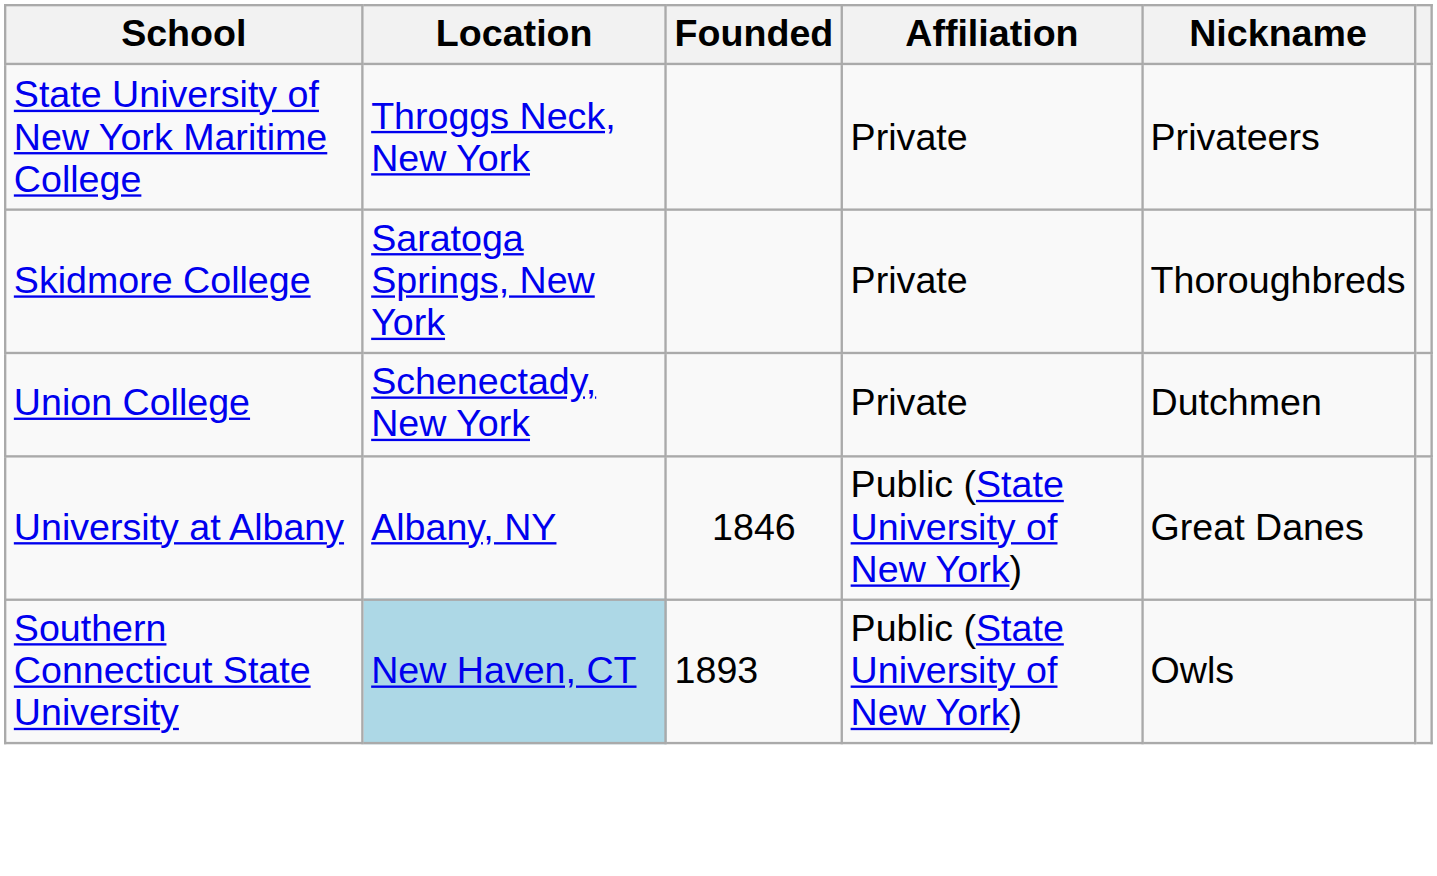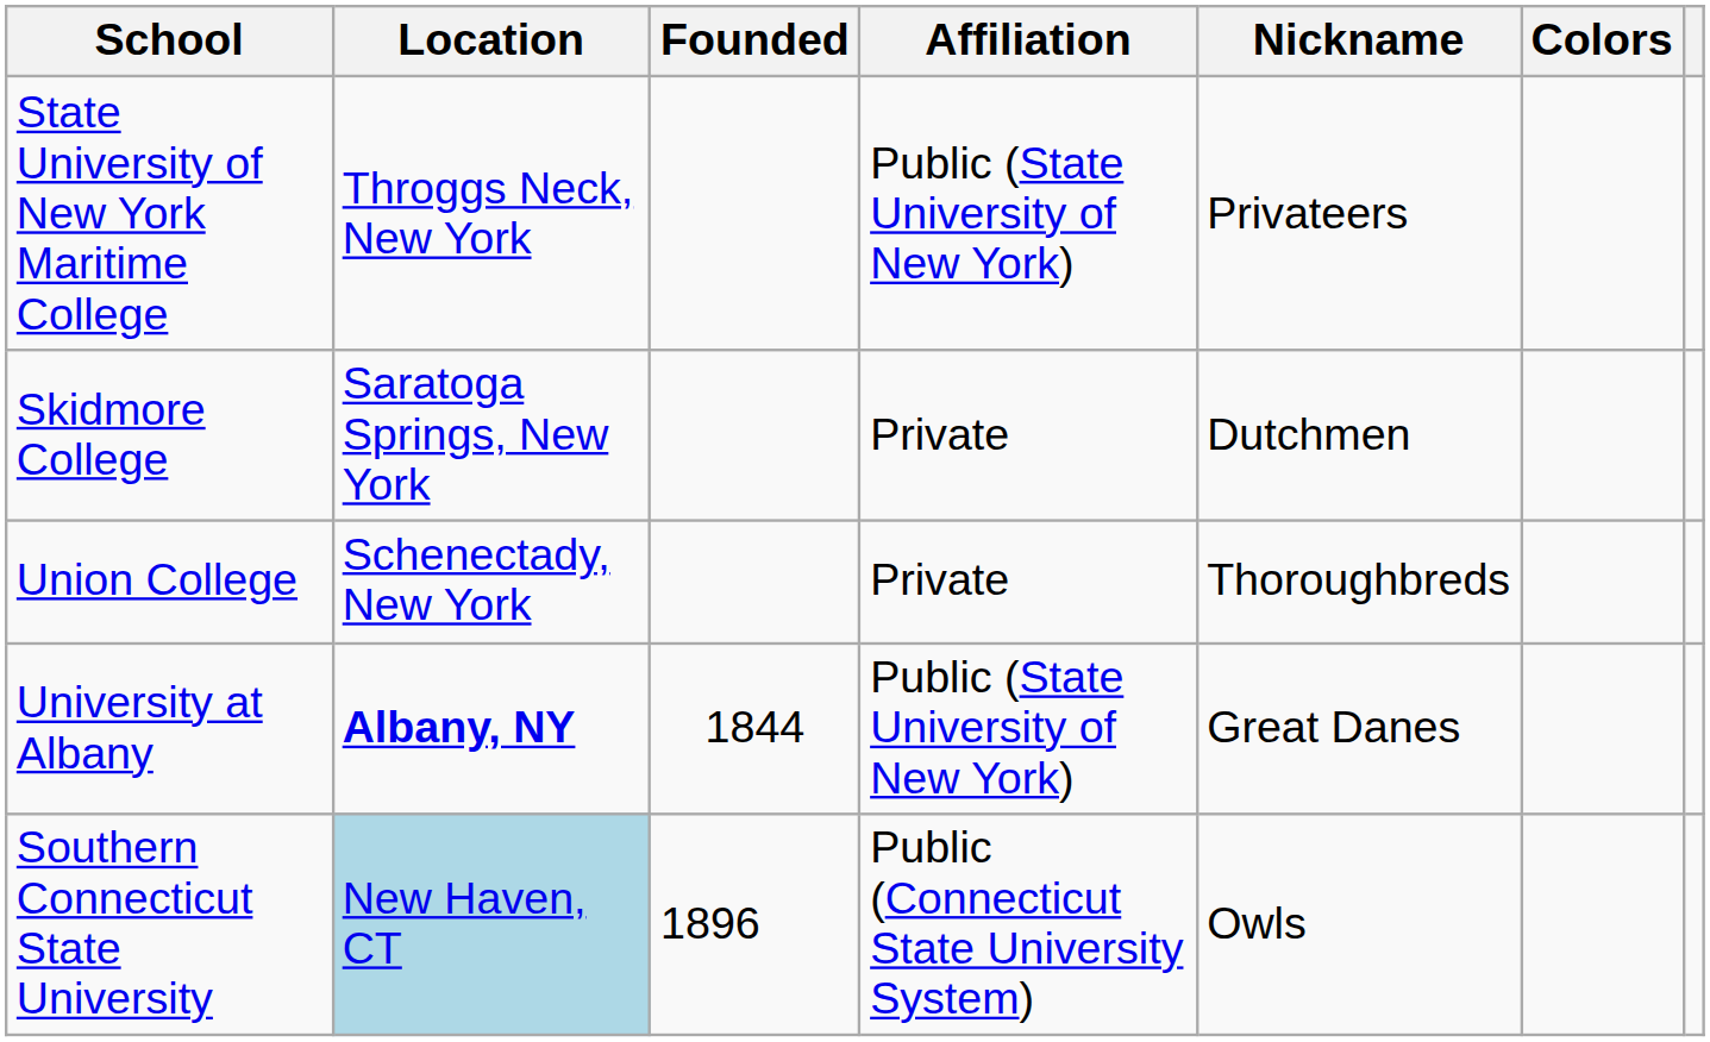 <table class="wikitable sortable">
 <tr>
 <th>School</th>
 <th>Location</th>
 <th>Founded</th>
 <th>Affiliation</th>
 <th>Nickname</th>
+<th>Colors</th>
 <th></th>
 </tr>
 <tr>
 <td><a href='#'>State University of New York Maritime College</a></td>
 <td><a href='#'>Throggs Neck, New York</a></td>
 <td></td>
-<td>Private</td>
+<td>Public (<a href='#'>State University of New York</a>)</td>
 <td>Privateers</td>
+<td> </td>
 <td></td>
 </tr>
 <tr>
 <td><a href='#'>Skidmore College</a></td>
 <td><a href='#'>Saratoga Springs, New York</a></td>
 <td></td>
 <td>Private</td>
-<td>Thoroughbreds</td>
+<td>Dutchmen</td>
+<td> </td>
 <td></td>
 </tr>
 <tr>
 <td><a href='#'>Union College</a></td>
 <td><a href='#'>Schenectady, New York</a></td>
 <td></td>
 <td>Private</td>
-<td>Dutchmen</td>
+<td>Thoroughbreds</td>
+<td> </td>
 <td></td>
 </tr>
 <tr>
 <td><a href='#'>University at Albany</a></td>
-<td><a href='#'>Albany, NY</a></td>
-<td align=center>1846</td>
+<td><strong><a href='#'>Albany, NY</a></strong></td>
+<td align=center>1844</td>
 <td>Public (<a href='#'>State University of New York</a>)</td>
 <td>Great Danes</td>
+<td> </td>
 <td></td>
 </tr>
 <tr>
 <td><a href='#'>Southern Connecticut State University</a></td>
 <td style="background: lightblue;"><a href='#'>New Haven, CT</a></td>
-<td>1893</td>
-<td>Public (<a href='#'>State University of New York</a>)</td>
+<td>1896</td>
+<td>Public (<a href='#'>Connecticut State University System</a>)</td>
 <td>Owls</td>
+<td> </td>
 <td></td>
 </tr>
 </table>
